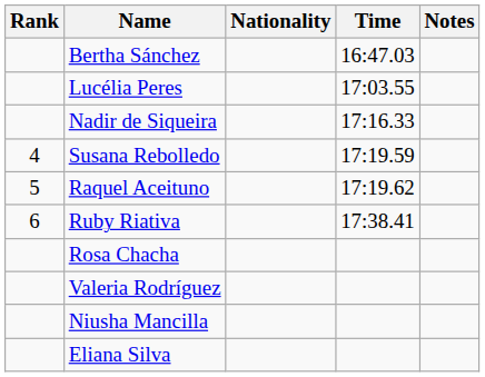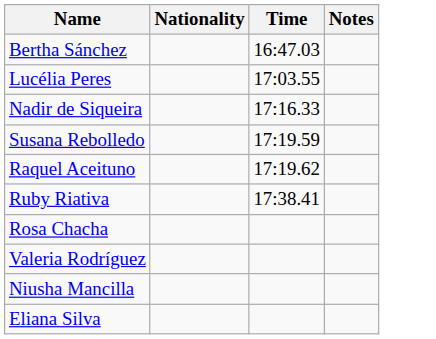 <table class="wikitable sortable" style="text-align:center">
 <tr>
-<th>Rank</th>
 <th>Name</th>
 <th>Nationality</th>
 <th>Time</th>
 <th>Notes</th>
 </tr>
 <tr>
-<td></td>
 <td align=left><a href='#'>Bertha Sánchez</a></td>
 <td align=left></td>
 <td>16:47.03</td>
 <td></td>
 </tr>
 <tr>
-<td></td>
 <td align=left><a href='#'>Lucélia Peres</a></td>
 <td align=left></td>
 <td>17:03.55</td>
 <td></td>
 </tr>
 <tr>
-<td></td>
 <td align=left><a href='#'>Nadir de Siqueira</a></td>
 <td align=left></td>
 <td>17:16.33</td>
 <td></td>
 </tr>
 <tr>
-<td>4</td>
 <td align=left><a href='#'>Susana Rebolledo</a></td>
 <td align=left></td>
 <td>17:19.59</td>
 <td></td>
 </tr>
 <tr>
-<td>5</td>
 <td align=left><a href='#'>Raquel Aceituno</a></td>
 <td align=left></td>
 <td>17:19.62</td>
 <td></td>
 </tr>
 <tr>
-<td>6</td>
 <td align=left><a href='#'>Ruby Riativa</a></td>
 <td align=left></td>
 <td>17:38.41</td>
 <td></td>
 </tr>
 <tr>
-<td></td>
 <td align=left><a href='#'>Rosa Chacha</a></td>
 <td align=left></td>
 <td></td>
 <td></td>
 </tr>
 <tr>
-<td></td>
 <td align=left><a href='#'>Valeria Rodríguez</a></td>
 <td align=left></td>
 <td></td>
 <td></td>
 </tr>
 <tr>
-<td></td>
 <td align=left><a href='#'>Niusha Mancilla</a></td>
 <td align=left></td>
 <td></td>
 <td></td>
 </tr>
 <tr>
-<td></td>
 <td align=left><a href='#'>Eliana Silva</a></td>
 <td align=left></td>
 <td></td>
 <td></td>
 </tr>
 </table>
